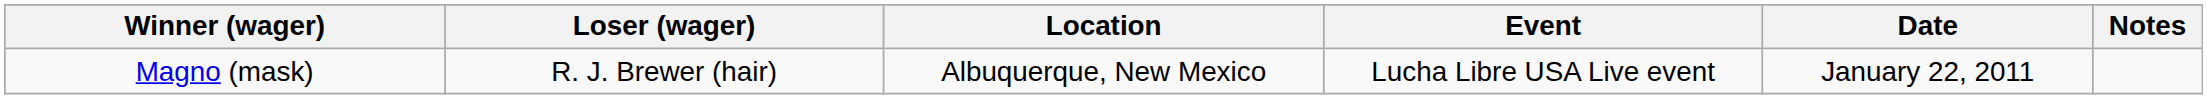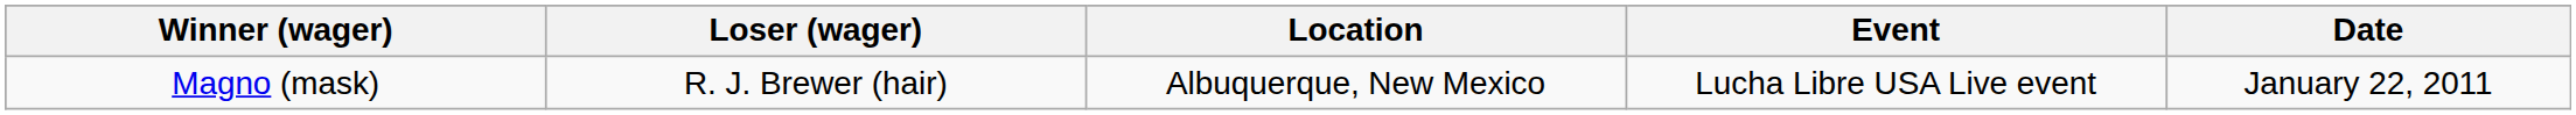 <table class="wikitable sortable" width=100%  style="text-align: center">
 <tr>
 <th width=20% scope="col">Winner (wager)</th>
 <th width=20% scope="col">Loser (wager)</th>
 <th width=20% scope="col">Location</th>
 <th width=20% scope="col">Event</th>
 <th width=15% scope="col">Date</th>
-<th class="unsortable" width=5% scope="col">Notes</th>
 </tr>
 <tr>
 <td><a href='#'>Magno</a> (mask)</td>
 <td>R. J. Brewer (hair)</td>
 <td>Albuquerque, New Mexico</td>
 <td>Lucha Libre USA Live event</td>
 <td>January 22, 2011</td>
-<td></td>
 </tr>
 </table>
